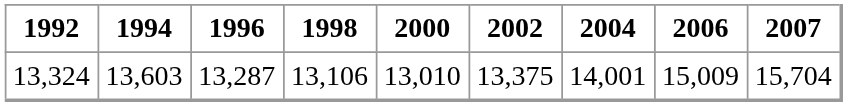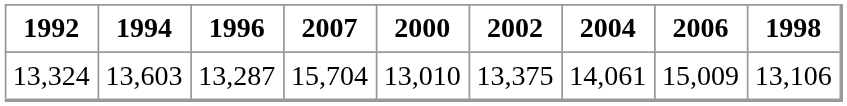 <table align="center" rules="all" cellspacing="0" cellpadding="4" style="border: 1px solid #999; border-right: 2px solid #999; border-bottom:2px solid #999">
 <tr>
 <th>1992</th>
 <th>1994</th>
 <th>1996</th>
-<th>1998</th>
+<th>2007</th>
 <th>2000</th>
 <th>2002</th>
 <th>2004</th>
 <th>2006</th>
-<th>2007</th>
+<th>1998</th>
 </tr>
 <tr>
 <td align=center>13,324</td>
 <td align=center>13,603</td>
 <td align=center>13,287</td>
-<td align=center>13,106</td>
+<td align=center>15,704</td>
 <td align=center>13,010</td>
 <td align=center>13,375</td>
-<td align=center>14,001</td>
+<td align=center>14,061</td>
 <td align=center>15,009</td>
-<td align=center>15,704</td>
+<td align=center>13,106</td>
 </tr>
 </table>
